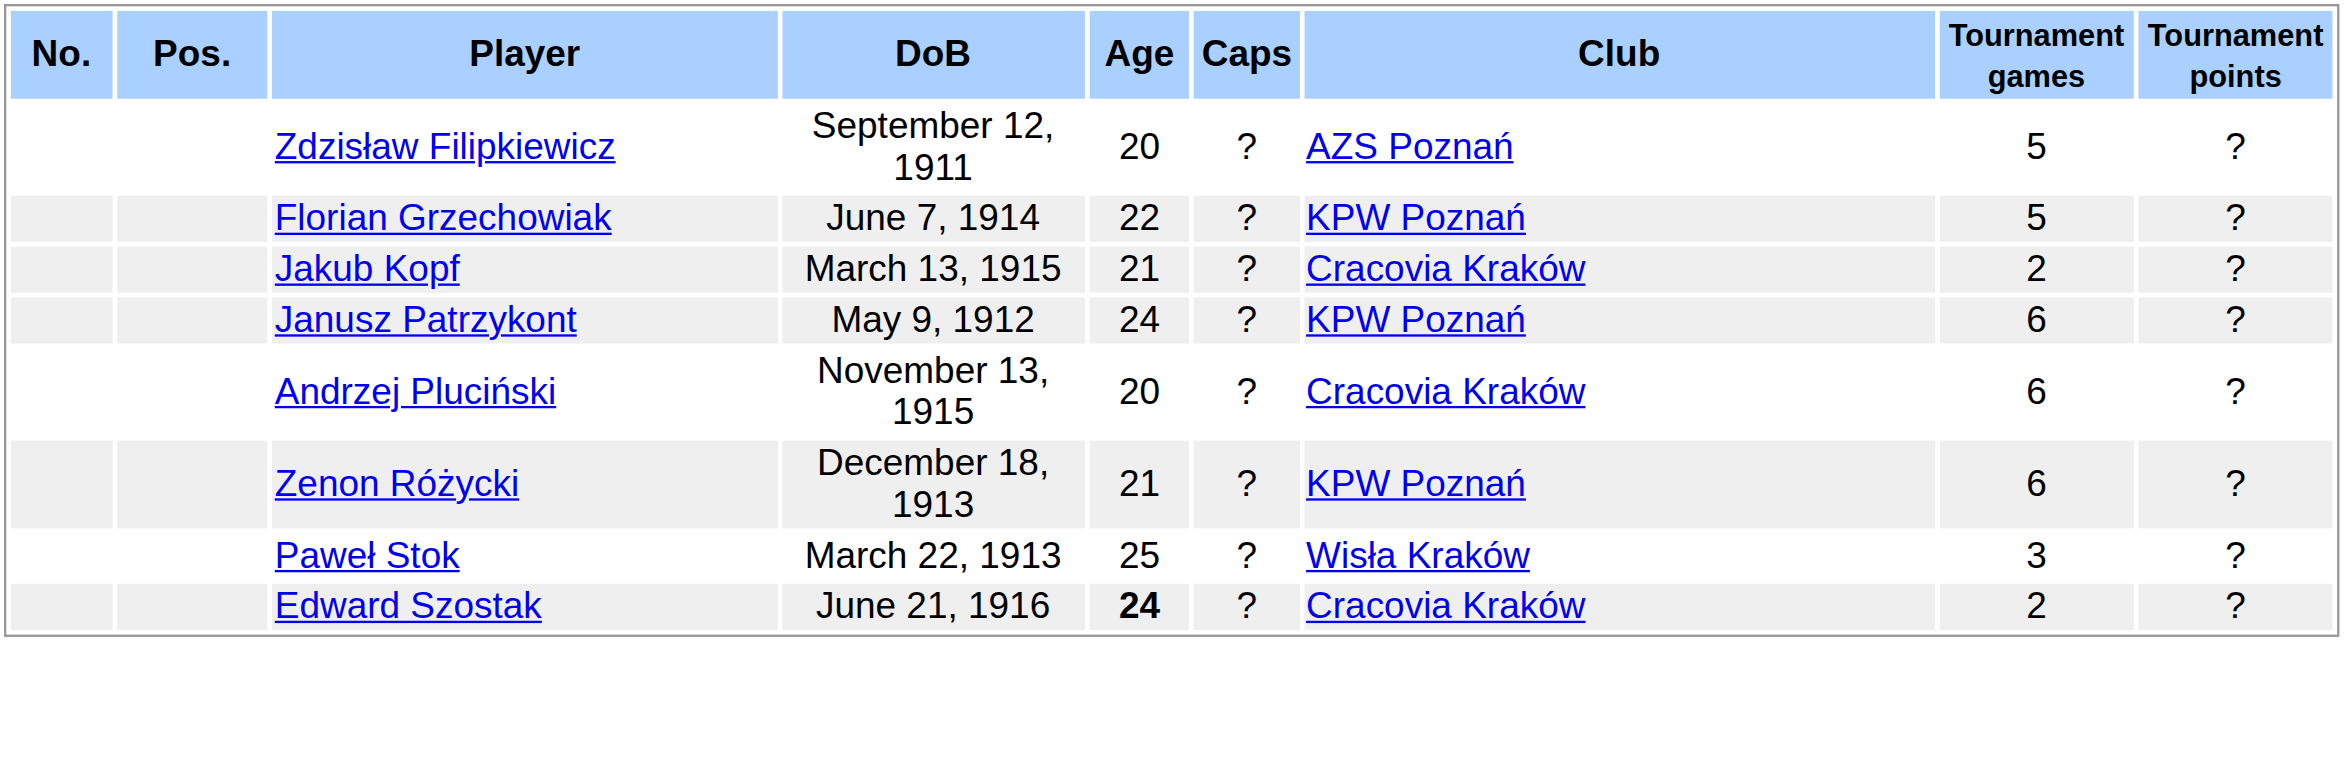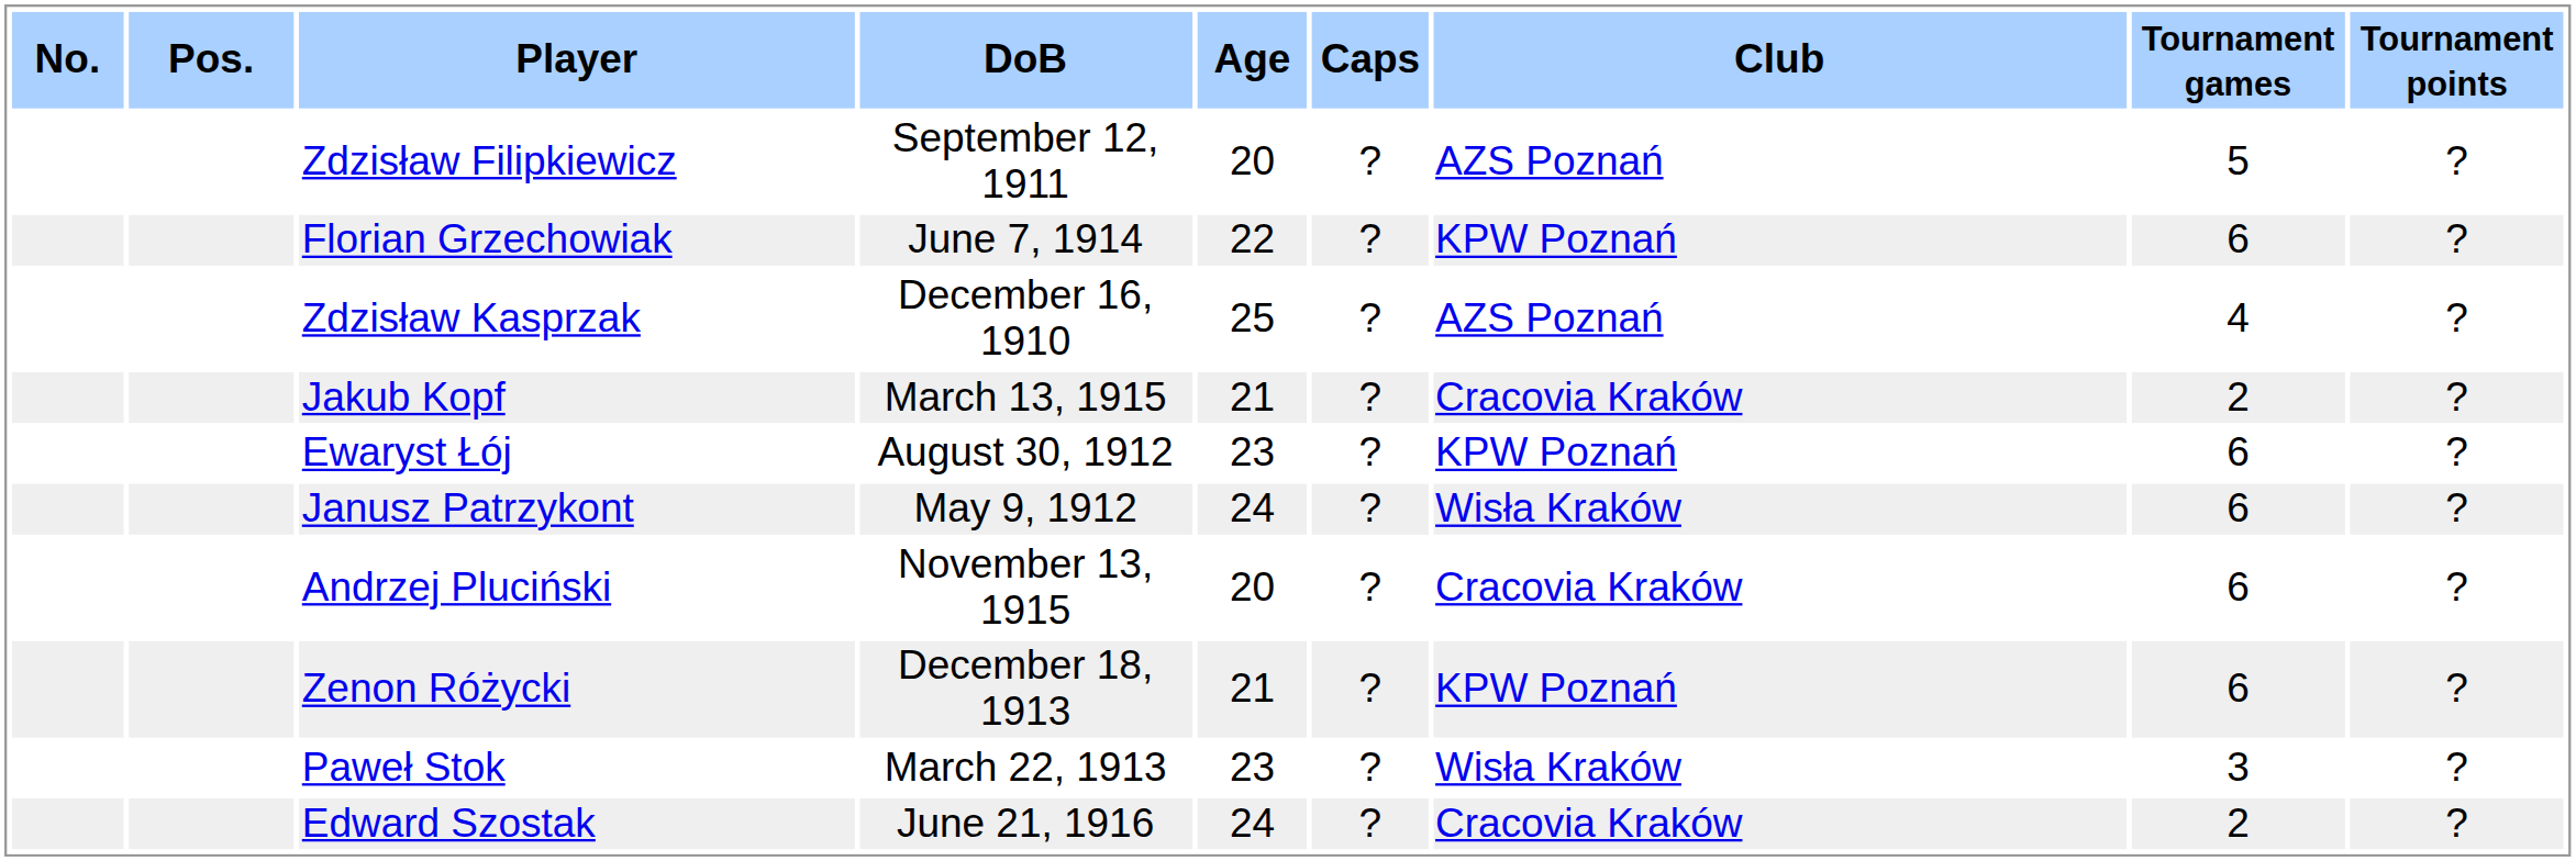 <table border="0"  style="width:80%; border:1px solid #999; background:#fff; text-align:center;">
 <tr style="text-align:center; background:#aad0ff;">
 <th width=4%>No.</th>
 <th width=6%>Pos.</th>
 <th width=20%>Player</th>
 <th width=12%>DoB</th>
 <th width=4%>Age</th>
 <th width=4%>Caps</th>
 <th width=25%>Club</th>
 <th width=6%><small>Tournament<br>games</small></th>
 <th width=6%><small>Tournament<br>points</small></th>
 </tr>
 <tr>
 <td></td>
 <td></td>
 <td align="left"><a href='#'>Zdzisław Filipkiewicz</a></td>
 <td>September 12, 1911</td>
 <td>20</td>
 <td>?</td>
 <td align="left"> <a href='#'>AZS Poznań</a></td>
 <td>5</td>
 <td>?</td>
 </tr>
 <tr style="background:#efefef;">
 <td></td>
 <td></td>
 <td align="left"><a href='#'>Florian Grzechowiak</a></td>
 <td>June 7, 1914</td>
 <td>22</td>
 <td>?</td>
 <td align="left"> <a href='#'>KPW Poznań</a></td>
-<td>5</td>
+<td>6</td>
+<td>?</td>
+</tr>
+<tr>
+<td></td>
+<td></td>
+<td align="left"><a href='#'>Zdzisław Kasprzak</a></td>
+<td>December 16, 1910</td>
+<td>25</td>
+<td>?</td>
+<td align="left"> <a href='#'>AZS Poznań</a></td>
+<td>4</td>
 <td>?</td>
 </tr>
 <tr style="background:#efefef;">
 <td></td>
 <td></td>
 <td align="left"><a href='#'>Jakub Kopf</a></td>
 <td>March 13, 1915</td>
 <td>21</td>
 <td>?</td>
 <td align="left"> <a href='#'>Cracovia Kraków</a></td>
 <td>2</td>
 <td>?</td>
 </tr>
+<tr>
+<td></td>
+<td></td>
+<td align="left"><a href='#'>Ewaryst Łój</a></td>
+<td>August 30, 1912</td>
+<td>23</td>
+<td>?</td>
+<td align="left"> <a href='#'>KPW Poznań</a></td>
+<td>6</td>
+<td>?</td>
+</tr>
 <tr style="background:#efefef;">
 <td></td>
 <td></td>
 <td align="left"><a href='#'>Janusz Patrzykont</a></td>
 <td>May 9, 1912</td>
 <td>24</td>
 <td>?</td>
-<td align="left"> <a href='#'>KPW Poznań</a></td>
+<td align="left"> <a href='#'>Wisła Kraków</a></td>
 <td>6</td>
 <td>?</td>
 </tr>
 <tr>
 <td></td>
 <td></td>
 <td align="left"><a href='#'>Andrzej Pluciński</a></td>
 <td>November 13, 1915</td>
 <td>20</td>
 <td>?</td>
 <td align="left"> <a href='#'>Cracovia Kraków</a></td>
 <td>6</td>
 <td>?</td>
 </tr>
 <tr style="background:#efefef;">
 <td></td>
 <td></td>
 <td align="left"><a href='#'>Zenon Różycki</a></td>
 <td>December 18, 1913</td>
 <td>21</td>
 <td>?</td>
 <td align="left"> <a href='#'>KPW Poznań</a></td>
 <td>6</td>
 <td>?</td>
 </tr>
 <tr>
 <td></td>
 <td></td>
 <td align="left"><a href='#'>Paweł Stok</a></td>
 <td>March 22, 1913</td>
-<td>25</td>
+<td>23</td>
 <td>?</td>
 <td align="left"> <a href='#'>Wisła Kraków</a></td>
 <td>3</td>
 <td>?</td>
 </tr>
 <tr style="background:#efefef;">
 <td></td>
 <td></td>
 <td align="left"><a href='#'>Edward Szostak</a></td>
 <td>June 21, 1916</td>
-<td><strong>24</strong></td>
+<td>24</td>
 <td>?</td>
 <td align="left"> <a href='#'>Cracovia Kraków</a></td>
 <td>2</td>
 <td>?</td>
 </tr>
 </table>
